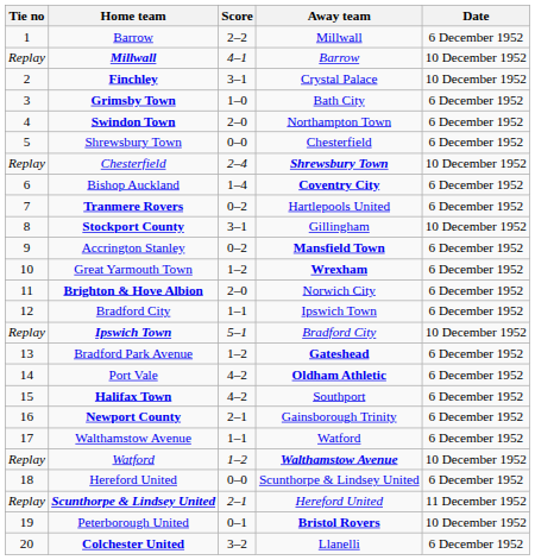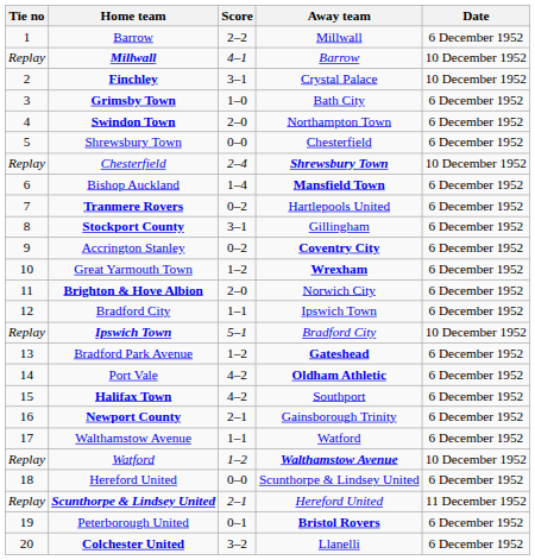 <table class="wikitable" style="text-align: center">
 <tr>
 <th>Tie no</th>
 <th>Home team</th>
 <th>Score</th>
 <th>Away team</th>
 <th>Date</th>
 </tr>
 <tr>
 <td>1</td>
 <td><a href='#'>Barrow</a></td>
 <td>2–2</td>
 <td><a href='#'>Millwall</a></td>
 <td>6 December 1952</td>
 </tr>
 <tr>
 <td><em>Replay</em></td>
 <td><strong><em><a href='#'>Millwall</a></em></strong></td>
 <td><em>4–1</em></td>
 <td><em><a href='#'>Barrow</a></em></td>
 <td>10 December 1952</td>
 </tr>
 <tr>
 <td>2</td>
 <td><strong><a href='#'>Finchley</a></strong></td>
 <td>3–1</td>
 <td><a href='#'>Crystal Palace</a></td>
 <td>10 December 1952</td>
 </tr>
 <tr>
 <td>3</td>
 <td><strong><a href='#'>Grimsby Town</a></strong></td>
 <td>1–0</td>
 <td><a href='#'>Bath City</a></td>
 <td>6 December 1952</td>
 </tr>
 <tr>
 <td>4</td>
 <td><strong><a href='#'>Swindon Town</a></strong></td>
 <td>2–0</td>
 <td><a href='#'>Northampton Town</a></td>
 <td>6 December 1952</td>
 </tr>
 <tr>
 <td>5</td>
 <td><a href='#'>Shrewsbury Town</a></td>
 <td>0–0</td>
 <td><a href='#'>Chesterfield</a></td>
 <td>6 December 1952</td>
 </tr>
 <tr>
 <td><em>Replay</em></td>
 <td><em><a href='#'>Chesterfield</a></em></td>
 <td><em>2–4</em></td>
 <td><strong><em><a href='#'>Shrewsbury Town</a></em></strong></td>
 <td>10 December 1952</td>
 </tr>
 <tr>
 <td>6</td>
 <td><a href='#'>Bishop Auckland</a></td>
 <td>1–4</td>
-<td><strong><a href='#'>Coventry City</a></strong></td>
+<td><strong><a href='#'>Mansfield Town</a></strong></td>
 <td>6 December 1952</td>
 </tr>
 <tr>
 <td>7</td>
 <td><strong><a href='#'>Tranmere Rovers</a></strong></td>
 <td>0–2</td>
 <td><a href='#'>Hartlepools United</a></td>
 <td>6 December 1952</td>
 </tr>
 <tr>
 <td>8</td>
 <td><strong><a href='#'>Stockport County</a></strong></td>
 <td>3–1</td>
 <td><a href='#'>Gillingham</a></td>
-<td>10 December 1952</td>
+<td>6 December 1952</td>
 </tr>
 <tr>
 <td>9</td>
 <td><a href='#'>Accrington Stanley</a></td>
 <td>0–2</td>
-<td><strong><a href='#'>Mansfield Town</a></strong></td>
+<td><strong><a href='#'>Coventry City</a></strong></td>
 <td>6 December 1952</td>
 </tr>
 <tr>
 <td>10</td>
 <td><a href='#'>Great Yarmouth Town</a></td>
 <td>1–2</td>
 <td><strong><a href='#'>Wrexham</a></strong></td>
 <td>6 December 1952</td>
 </tr>
 <tr>
 <td>11</td>
 <td><strong><a href='#'>Brighton & Hove Albion</a></strong></td>
 <td>2–0</td>
 <td><a href='#'>Norwich City</a></td>
 <td>6 December 1952</td>
 </tr>
 <tr>
 <td>12</td>
 <td><a href='#'>Bradford City</a></td>
 <td>1–1</td>
 <td><a href='#'>Ipswich Town</a></td>
 <td>6 December 1952</td>
 </tr>
 <tr>
 <td><em>Replay</em></td>
 <td><strong><em><a href='#'>Ipswich Town</a></em></strong></td>
 <td><em>5–1</em></td>
 <td><em><a href='#'>Bradford City</a></em></td>
 <td>10 December 1952</td>
 </tr>
 <tr>
 <td>13</td>
 <td><a href='#'>Bradford Park Avenue</a></td>
 <td>1–2</td>
 <td><strong><a href='#'>Gateshead</a></strong></td>
 <td>6 December 1952</td>
 </tr>
 <tr>
 <td>14</td>
 <td><a href='#'>Port Vale</a></td>
 <td>4–2</td>
 <td><strong><a href='#'>Oldham Athletic</a></strong></td>
 <td>6 December 1952</td>
 </tr>
 <tr>
 <td>15</td>
 <td><strong><a href='#'>Halifax Town</a></strong></td>
 <td>4–2</td>
 <td><a href='#'>Southport</a></td>
 <td>6 December 1952</td>
 </tr>
 <tr>
 <td>16</td>
 <td><strong><a href='#'>Newport County</a></strong></td>
 <td>2–1</td>
 <td><a href='#'>Gainsborough Trinity</a></td>
 <td>6 December 1952</td>
 </tr>
 <tr>
 <td>17</td>
 <td><a href='#'>Walthamstow Avenue</a></td>
 <td>1–1</td>
 <td><a href='#'>Watford</a></td>
 <td>6 December 1952</td>
 </tr>
 <tr>
 <td><em>Replay</em></td>
 <td><em><a href='#'>Watford</a></em></td>
 <td><em>1–2</em></td>
 <td><strong><em><a href='#'>Walthamstow Avenue</a></em></strong></td>
 <td>10 December 1952</td>
 </tr>
 <tr>
 <td>18</td>
 <td><a href='#'>Hereford United</a></td>
 <td>0–0</td>
 <td><a href='#'>Scunthorpe & Lindsey United</a></td>
 <td>6 December 1952</td>
 </tr>
 <tr>
 <td><em>Replay</em></td>
 <td><strong><em><a href='#'>Scunthorpe & Lindsey United</a></em></strong></td>
 <td><em>2–1</em></td>
 <td><em><a href='#'>Hereford United</a></em></td>
 <td>11 December 1952</td>
 </tr>
 <tr>
 <td>19</td>
 <td><a href='#'>Peterborough United</a></td>
 <td>0–1</td>
 <td><strong><a href='#'>Bristol Rovers</a></strong></td>
-<td>10 December 1952</td>
+<td>6 December 1952</td>
 </tr>
 <tr>
 <td>20</td>
 <td><strong><a href='#'>Colchester United</a></strong></td>
 <td>3–2</td>
 <td><a href='#'>Llanelli</a></td>
 <td>6 December 1952</td>
 </tr>
 </table>
